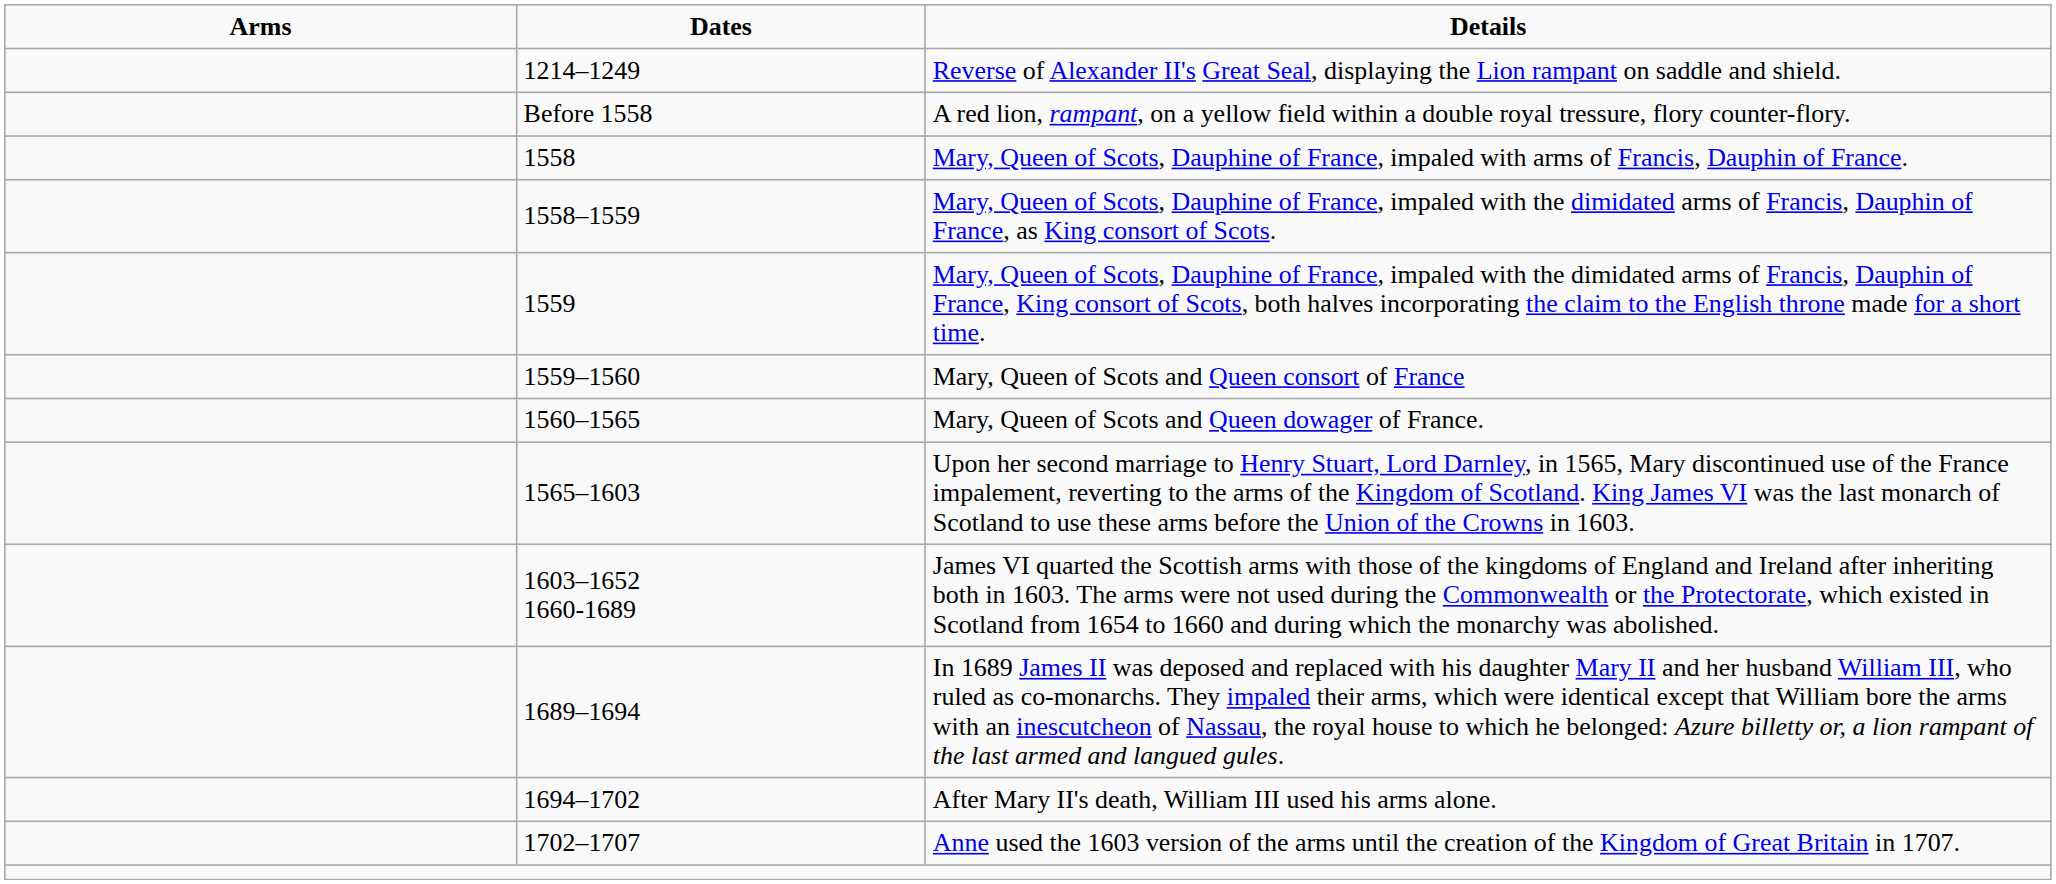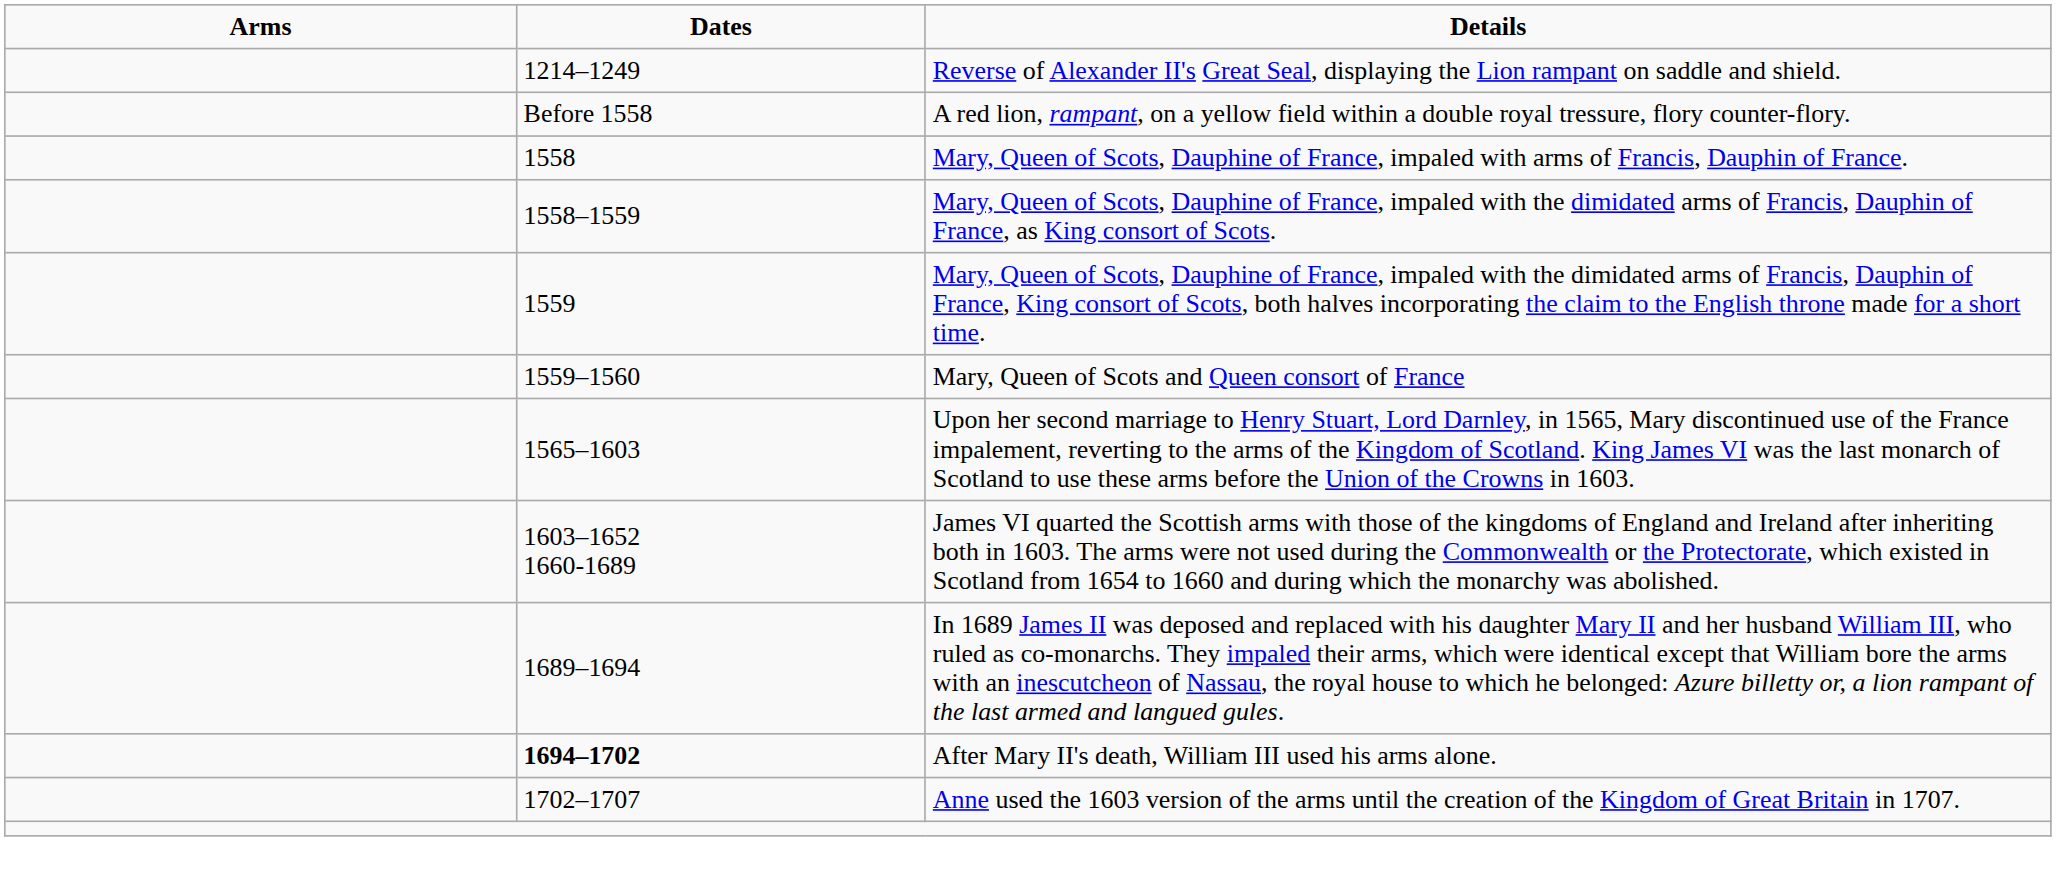 <table border="1" cellpadding="4" cellspacing="0" style="width:100%; margin:0.5em 1em 0.5em 0; background:#f9f9f9; border:1px #aaa solid; border-collapse:collapse;">
 <tr>
 <th style="width:25%;">Arms</th>
 <th style="width:20%;">Dates</th>
 <th style="width:55%;">Details</th>
 </tr>
 <tr>
 <td align=center></td>
 <td>1214–1249</td>
 <td><a href='#'>Reverse</a> of <a href='#'>Alexander II's</a> <a href='#'>Great Seal</a>, displaying the <a href='#'>Lion rampant</a> on saddle and shield.</td>
 </tr>
 <tr>
 <td align=center></td>
 <td>Before 1558</td>
 <td>A red lion, <em><a href='#'>rampant</a></em>, on a yellow field within a double royal tressure, flory counter-flory.</td>
 </tr>
 <tr>
 <td align=center></td>
 <td>1558</td>
 <td><a href='#'>Mary, Queen of Scots</a>, <a href='#'>Dauphine of France</a>, impaled with arms of <a href='#'>Francis</a>, <a href='#'>Dauphin of France</a>.</td>
 </tr>
 <tr>
 <td align=center></td>
 <td>1558–1559</td>
 <td><a href='#'>Mary, Queen of Scots</a>, <a href='#'>Dauphine of France</a>, impaled with the <a href='#'>dimidated</a> arms of <a href='#'>Francis</a>, <a href='#'>Dauphin of France</a>, as <a href='#'>King consort of Scots</a>.</td>
 </tr>
 <tr>
 <td align=center></td>
 <td>1559</td>
 <td><a href='#'>Mary, Queen of Scots</a>, <a href='#'>Dauphine of France</a>, impaled with the dimidated arms of <a href='#'>Francis</a>, <a href='#'>Dauphin of France</a>, <a href='#'>King consort of Scots</a>, both halves incorporating <a href='#'>the claim to the English throne</a> made <a href='#'>for a short time</a>.</td>
 </tr>
 <tr>
 <td align=center></td>
 <td>1559–1560</td>
 <td>Mary, Queen of Scots and <a href='#'>Queen consort</a> of <a href='#'>France</a></td>
 </tr>
 <tr>
 <td align=center></td>
-<td>1560–1565</td>
-<td>Mary, Queen of Scots and <a href='#'>Queen dowager</a> of France.</td>
-</tr>
-<tr>
-<td align=center></td>
 <td>1565–1603</td>
 <td>Upon her second marriage to <a href='#'>Henry Stuart, Lord Darnley</a>, in 1565, Mary discontinued use of the France impalement, reverting to the arms of the <a href='#'>Kingdom of Scotland</a>. <a href='#'>King James VI</a> was the last monarch of Scotland to use these arms before the <a href='#'>Union of the Crowns</a> in 1603.</td>
 </tr>
 <tr>
 <td></td>
 <td>1603–1652<br>1660-1689</td>
 <td>James VI quarted the Scottish arms with those of the kingdoms of England and Ireland after inheriting both in 1603. The arms were not used during the <a href='#'>Commonwealth</a> or <a href='#'>the Protectorate</a>, which existed in Scotland from 1654 to 1660 and during which the monarchy was abolished.</td>
 </tr>
 <tr>
 <td></td>
 <td>1689–1694</td>
 <td>In 1689 <a href='#'>James II</a> was deposed and replaced with his daughter <a href='#'>Mary II</a> and her husband <a href='#'>William III</a>, who ruled as co-monarchs. They <a href='#'>impaled</a> their arms, which were identical except that William bore the arms with an <a href='#'>inescutcheon</a> of <a href='#'>Nassau</a>, the royal house to which he belonged: <em>Azure billetty or, a lion rampant of the last armed and langued gules</em>.</td>
 </tr>
 <tr>
 <td></td>
-<td>1694–1702</td>
+<td><strong>1694–1702</strong></td>
 <td>After Mary II's death, William III used his arms alone.</td>
 </tr>
 <tr>
 <td></td>
 <td>1702–1707</td>
 <td><a href='#'>Anne</a> used the 1603 version of the arms until the creation of the <a href='#'>Kingdom of Great Britain</a> in 1707.</td>
 </tr>
 <tr>
 <td colspan="3"></td>
 </tr>
 </table>
